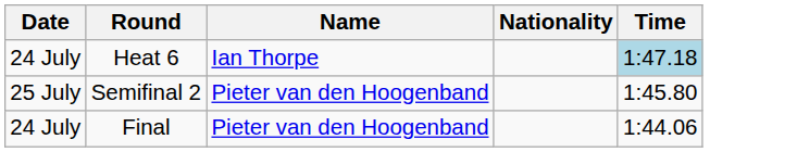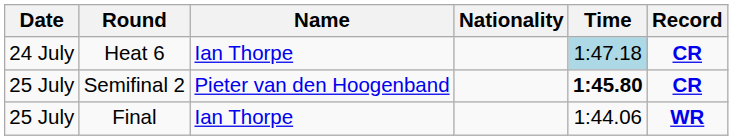 <table class="wikitable" style="text-align:center">
 <tr>
 <th>Date</th>
 <th>Round</th>
 <th>Name</th>
 <th>Nationality</th>
 <th>Time</th>
+<th>Record</th>
 </tr>
 <tr>
 <td>24 July</td>
 <td>Heat 6</td>
 <td align="left"><a href='#'>Ian Thorpe</a></td>
 <td align="left"></td>
 <td style="background: lightblue;">1:47.18</td>
+<td><strong><a href='#'>CR</a></strong></td>
 </tr>
 <tr>
 <td>25 July</td>
 <td>Semifinal 2</td>
 <td align="left"><a href='#'>Pieter van den Hoogenband</a></td>
 <td align="left"></td>
-<td>1:45.80</td>
+<td><strong>1:45.80</strong></td>
+<td><strong><a href='#'>CR</a></strong></td>
 </tr>
 <tr>
-<td>24 July</td>
+<td>25 July</td>
 <td>Final</td>
-<td align="left"><a href='#'>Pieter van den Hoogenband</a></td>
+<td align="left"><a href='#'>Ian Thorpe</a></td>
 <td align="left"></td>
 <td>1:44.06</td>
+<td><strong><a href='#'>WR</a></strong></td>
 </tr>
 </table>
